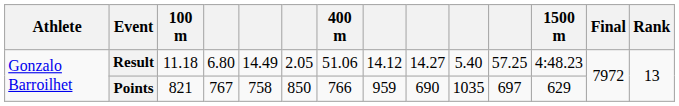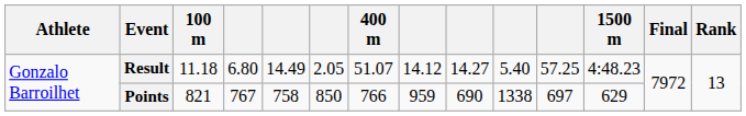 <table class="wikitable" style="font-size:90%">
 <tr>
 <th>Athlete</th>
 <th>Event</th>
 <th>100 m</th>
 <th></th>
 <th></th>
 <th></th>
 <th>400 m</th>
 <th></th>
 <th></th>
 <th></th>
 <th></th>
 <th>1500 m</th>
 <th>Final</th>
 <th>Rank</th>
 </tr>
 <tr align=center>
 <td rowspan=2 align=left><a href='#'>Gonzalo Barroilhet</a></td>
 <th style="font-size:95%">Result</th>
 <td>11.18</td>
 <td>6.80</td>
 <td>14.49</td>
 <td>2.05</td>
-<td>51.06</td>
+<td>51.07</td>
 <td>14.12</td>
 <td>14.27</td>
 <td>5.40</td>
 <td>57.25</td>
 <td>4:48.23</td>
 <td rowspan=2>7972</td>
 <td rowspan=2>13</td>
 </tr>
 <tr align=center>
 <th style="font-size:95%">Points</th>
 <td>821</td>
 <td>767</td>
 <td>758</td>
 <td>850</td>
 <td>766</td>
 <td>959</td>
 <td>690</td>
-<td>1035</td>
+<td>1338</td>
 <td>697</td>
 <td>629</td>
 </tr>
 </table>
